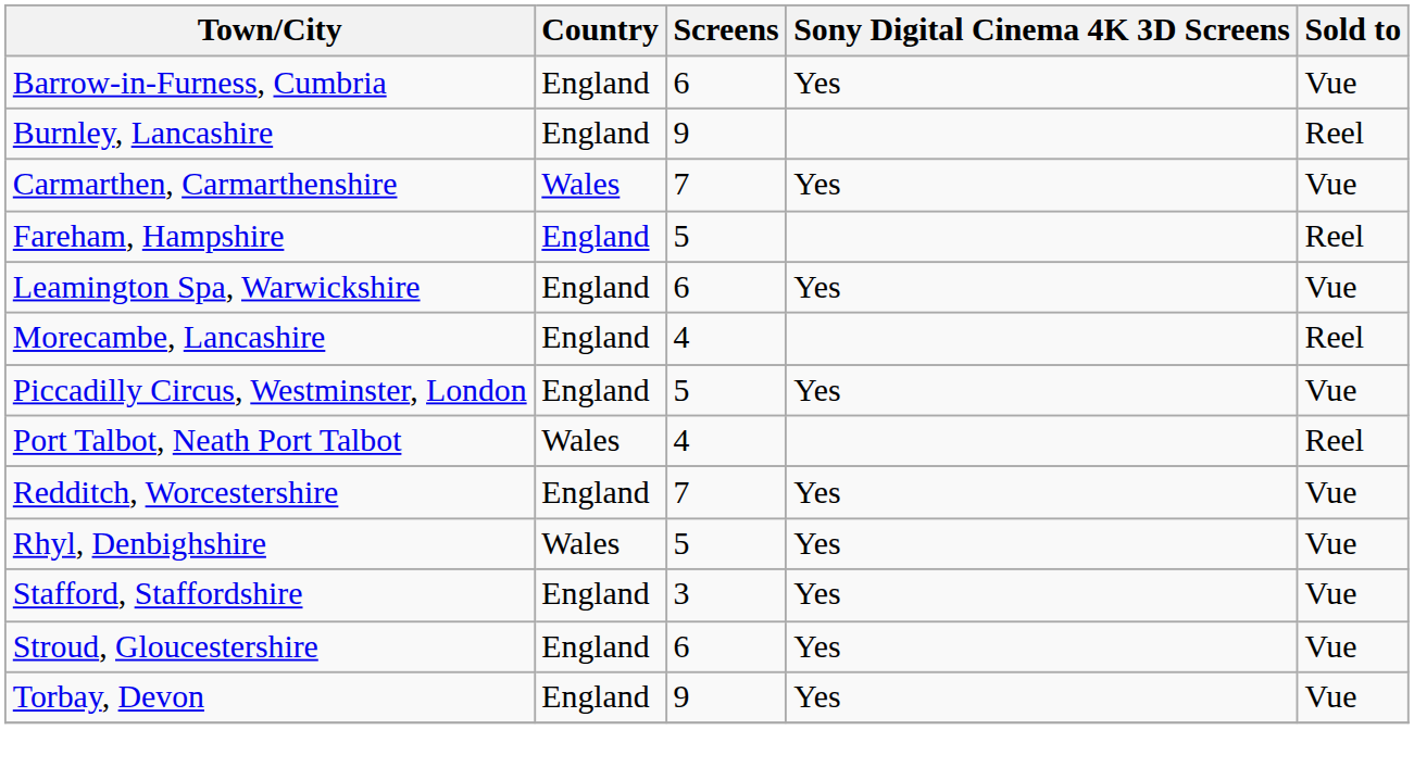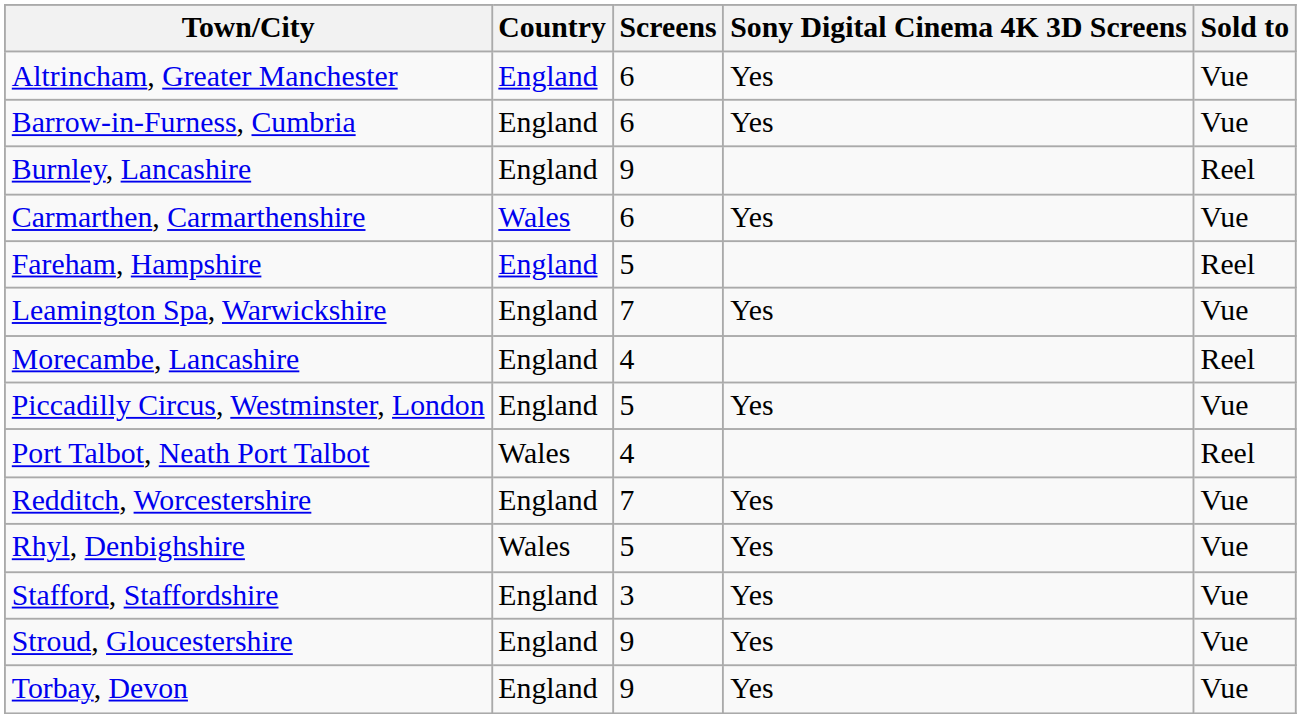 <table class="wikitable sortable" border="1">
 <tr>
 <th>Town/City</th>
 <th>Country</th>
 <th>Screens</th>
 <th>Sony Digital Cinema 4K 3D Screens</th>
 <th>Sold to</th>
+</tr>
+<tr>
+<td><a href='#'>Altrincham</a>, <a href='#'>Greater Manchester</a></td>
+<td><a href='#'>England</a></td>
+<td>6</td>
+<td>Yes</td>
+<td>Vue</td>
 </tr>
 <tr>
 <td><a href='#'>Barrow-in-Furness</a>, <a href='#'>Cumbria</a></td>
 <td>England</td>
 <td>6</td>
 <td>Yes</td>
 <td>Vue</td>
 </tr>
 <tr>
 <td><a href='#'>Burnley</a>, <a href='#'>Lancashire</a></td>
 <td>England</td>
 <td>9</td>
 <td></td>
 <td>Reel</td>
 </tr>
 <tr>
 <td><a href='#'>Carmarthen</a>, <a href='#'>Carmarthenshire</a></td>
 <td><a href='#'>Wales</a></td>
-<td>7</td>
+<td>6</td>
 <td>Yes</td>
 <td>Vue</td>
 </tr>
 <tr>
 <td><a href='#'>Fareham</a>, <a href='#'>Hampshire</a></td>
 <td><a href='#'>England</a></td>
 <td>5</td>
 <td></td>
 <td>Reel</td>
 </tr>
 <tr>
 <td><a href='#'>Leamington Spa</a>, <a href='#'>Warwickshire</a></td>
 <td>England</td>
-<td>6</td>
+<td>7</td>
 <td>Yes</td>
 <td>Vue</td>
 </tr>
 <tr>
 <td><a href='#'>Morecambe</a>, <a href='#'>Lancashire</a></td>
 <td>England</td>
 <td>4</td>
 <td></td>
 <td>Reel</td>
 </tr>
 <tr>
 <td><a href='#'>Piccadilly Circus</a>, <a href='#'>Westminster</a>, <a href='#'>London</a></td>
 <td>England</td>
 <td>5</td>
 <td>Yes</td>
 <td>Vue</td>
 </tr>
 <tr>
 <td><a href='#'>Port Talbot</a>, <a href='#'>Neath Port Talbot</a></td>
 <td>Wales</td>
 <td>4</td>
 <td></td>
 <td>Reel</td>
 </tr>
 <tr>
 <td><a href='#'>Redditch</a>, <a href='#'>Worcestershire</a></td>
 <td>England</td>
 <td>7</td>
 <td>Yes</td>
 <td>Vue</td>
 </tr>
 <tr>
 <td><a href='#'>Rhyl</a>, <a href='#'>Denbighshire</a></td>
 <td>Wales</td>
 <td>5</td>
 <td>Yes</td>
 <td>Vue</td>
 </tr>
 <tr>
 <td><a href='#'>Stafford</a>, <a href='#'>Staffordshire</a></td>
 <td>England</td>
 <td>3</td>
 <td>Yes</td>
 <td>Vue</td>
 </tr>
 <tr>
 <td><a href='#'>Stroud</a>, <a href='#'>Gloucestershire</a></td>
 <td>England</td>
-<td>6</td>
+<td>9</td>
 <td>Yes</td>
 <td>Vue</td>
 </tr>
 <tr>
 <td><a href='#'>Torbay</a>, <a href='#'>Devon</a></td>
 <td>England</td>
 <td>9</td>
 <td>Yes</td>
 <td>Vue</td>
 </tr>
 <tr>
 </tr>
 </table>
